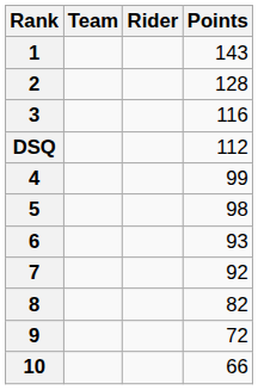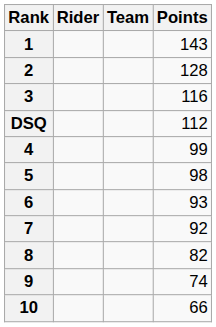 <table class="wikitable">
 <tr>
 <th scope="col">Rank</th>
+<th scope="col">Rider</th>
 <th scope="col">Team</th>
-<th scope="col">Rider</th>
 <th scope="col">Points</th>
 </tr>
 <tr>
 <th scope="row">1</th>
+<td> </td>
 <td></td>
-<td> </td>
 <td align=right>143</td>
 </tr>
 <tr>
 <th scope="row">2</th>
 <td></td>
 <td></td>
 <td align=right>128</td>
 </tr>
 <tr>
 <th scope="row">3</th>
+<td>  </td>
 <td></td>
-<td>  </td>
 <td align=right>116</td>
 </tr>
 <tr>
 <th scope="row">DSQ</th>
+<td><s></s></td>
 <td></td>
-<td><s></s></td>
 <td align=right>112</td>
 </tr>
 <tr>
 <th scope="row">4</th>
 <td></td>
 <td></td>
 <td align=right>99</td>
 </tr>
 <tr>
 <th scope="row">5</th>
 <td></td>
 <td></td>
 <td align=right>98</td>
 </tr>
 <tr>
 <th scope="row">6</th>
 <td></td>
 <td></td>
 <td align=right>93</td>
 </tr>
 <tr>
 <th scope="row">7</th>
 <td></td>
 <td></td>
 <td align=right>92</td>
 </tr>
 <tr>
 <th scope="row">8</th>
 <td></td>
 <td></td>
 <td align=right>82</td>
 </tr>
 <tr>
 <th scope="row">9</th>
 <td></td>
 <td></td>
-<td align=right>72</td>
+<td align=right>74</td>
 </tr>
 <tr>
 <th scope="row">10</th>
 <td></td>
 <td></td>
 <td align=right>66</td>
 </tr>
 </table>
